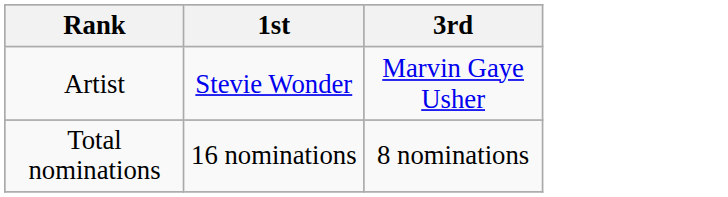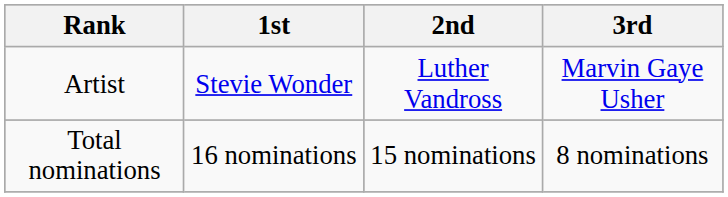 <table class="wikitable">
 <tr>
 <th style="width:100px;">Rank</th>
 <th style="width:100px;">1st</th>
+<th style="width:100px;">2nd</th>
 <th style="width:100px;">3rd</th>
 </tr>
 <tr align=center>
 <td>Artist</td>
 <td><a href='#'>Stevie Wonder</a></td>
+<td><a href='#'>Luther Vandross</a></td>
 <td><a href='#'>Marvin Gaye</a><br><a href='#'>Usher</a></td>
 </tr>
 <tr align=center>
 <td>Total nominations</td>
 <td>16 nominations</td>
+<td>15 nominations</td>
 <td>8 nominations</td>
 </tr>
 </table>
